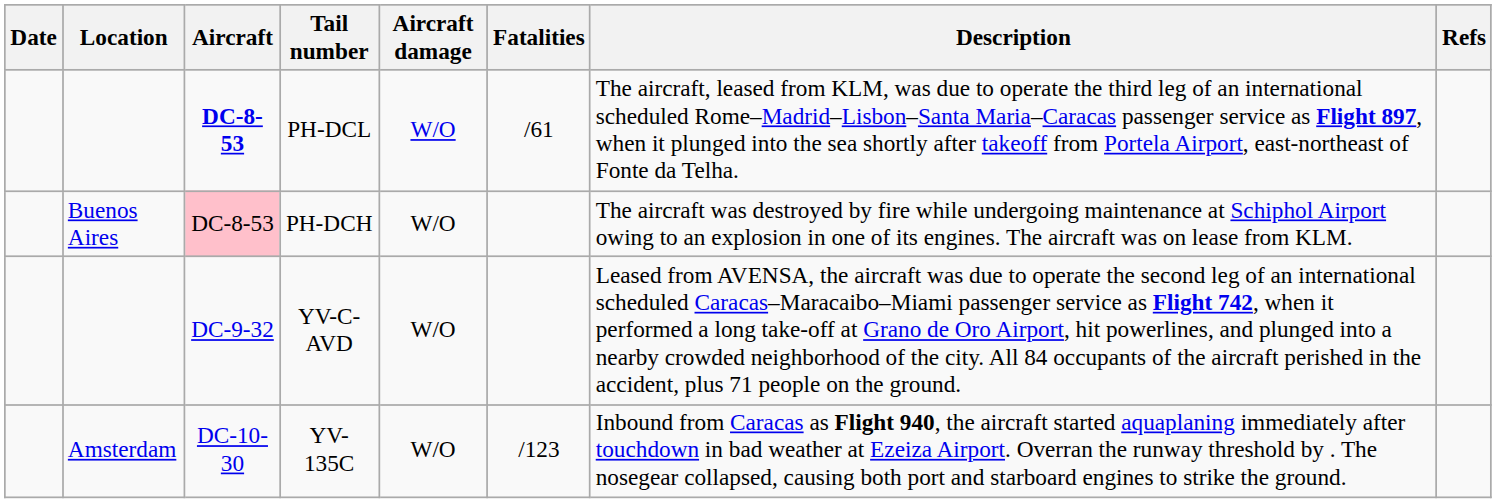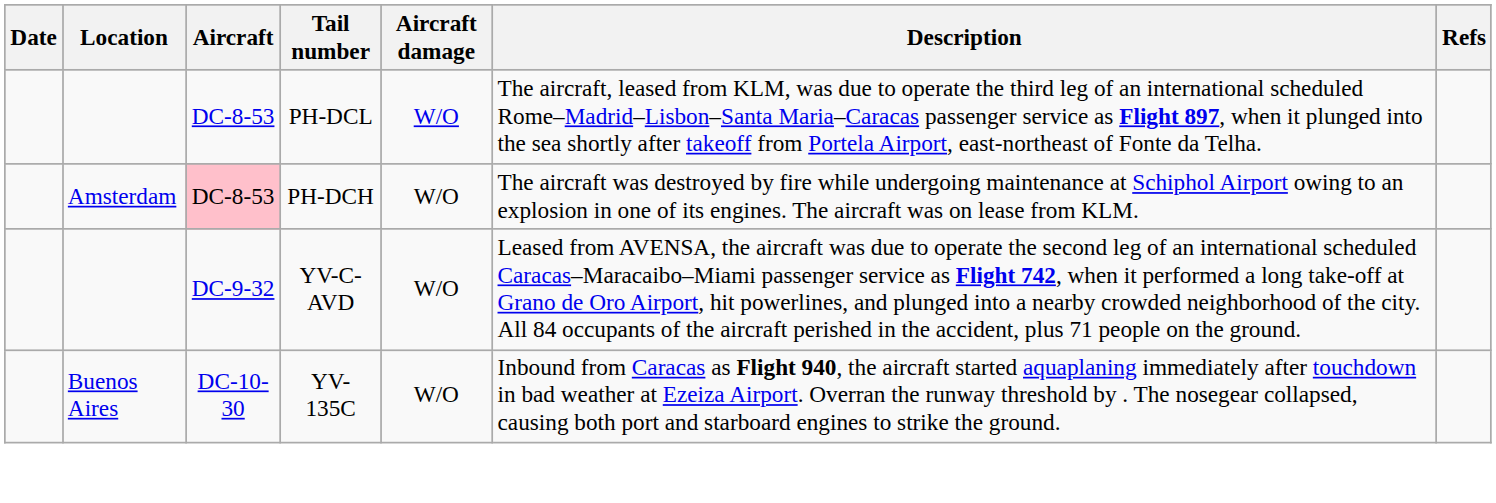 <table class="wikitable sortable toccolours" border="1" cellpadding="3" style="border-collapse:collapse; font-size: 85%">
 <tr>
 <th>Date</th>
 <th>Location</th>
 <th>Aircraft</th>
 <th>Tail number</th>
 <th class="unsortable">Aircraft damage</th>
-<th>Fatalities</th>
 <th class="unsortable">Description</th>
 <th class="unsortable">Refs</th>
 </tr>
 <tr>
 <td align=center></td>
 <td></td>
-<td align=center><strong><a href='#'>DC-8-53</a></strong></td>
+<td align=center><a href='#'>DC-8-53</a></td>
 <td align=center>PH-DCL</td>
 <td align=center><a href='#'>W/O</a></td>
-<td align=center>/61</td>
 <td>The aircraft, leased from KLM, was due to operate the third leg of an international scheduled Rome–<a href='#'>Madrid</a>–<a href='#'>Lisbon</a>–<a href='#'>Santa Maria</a>–<a href='#'>Caracas</a> passenger service as <strong><a href='#'>Flight 897</a></strong>, when it plunged into the sea shortly after <a href='#'>takeoff</a> from <a href='#'>Portela Airport</a>,  east-northeast of Fonte da Telha.</td>
 <td align=center></td>
 </tr>
 <tr>
 <td align=center></td>
-<td><a href='#'>Buenos Aires</a></td>
+<td><a href='#'>Amsterdam</a></td>
 <td align=center style="background: pink;">DC-8-53</td>
 <td align=center>PH-DCH</td>
 <td align=center>W/O</td>
-<td align=center></td>
 <td>The aircraft was destroyed by fire while undergoing maintenance at <a href='#'>Schiphol Airport</a> owing to an explosion in one of its engines. The aircraft was on lease from KLM.</td>
 <td align=center></td>
 </tr>
 <tr>
 <td align=center></td>
 <td></td>
 <td align=center><a href='#'>DC-9-32</a></td>
 <td align=center>YV-C-AVD</td>
 <td align=center>W/O</td>
-<td align=center></td>
 <td>Leased from AVENSA, the aircraft was due to operate the second leg of an international scheduled <a href='#'>Caracas</a>–Maracaibo–Miami passenger service as <strong><a href='#'>Flight 742</a></strong>, when it performed a long take-off at <a href='#'>Grano de Oro Airport</a>, hit powerlines, and plunged into a nearby crowded neighborhood of the city. All 84 occupants of the aircraft perished in the accident, plus 71 people on the ground.</td>
 <td align=center></td>
 </tr>
 <tr>
 <td align=center></td>
-<td><a href='#'>Amsterdam</a></td>
+<td><a href='#'>Buenos Aires</a></td>
 <td align=center><a href='#'>DC-10-30</a></td>
 <td align=center>YV-135C</td>
 <td align=center>W/O</td>
-<td align=center>/123</td>
 <td>Inbound from <a href='#'>Caracas</a> as <strong>Flight 940</strong>, the aircraft started <a href='#'>aquaplaning</a> immediately after <a href='#'>touchdown</a> in bad weather at <a href='#'>Ezeiza Airport</a>. Overran the runway threshold by . The nosegear collapsed, causing both port and starboard engines to strike the ground.</td>
 <td align=center></td>
 </tr>
 </table>
